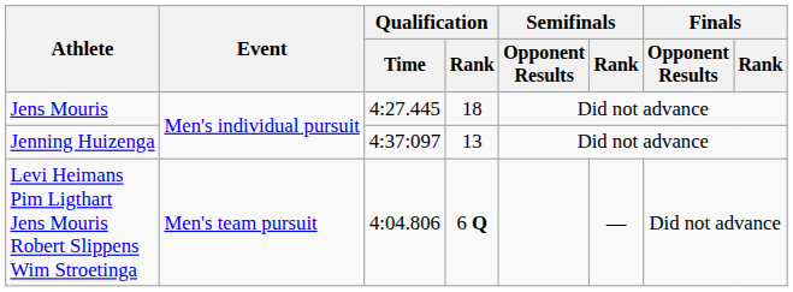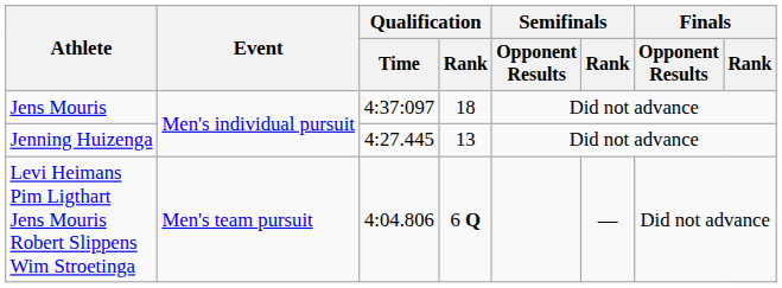 <table class=wikitable style="font-size:90%">
 <tr>
 <th rowspan="2">Athlete</th>
 <th rowspan="2">Event</th>
 <th colspan="2">Qualification</th>
 <th colspan="2">Semifinals</th>
 <th colspan="2">Finals</th>
 </tr>
 <tr style="font-size:95%">
 <th>Time</th>
 <th>Rank</th>
 <th>Opponent<br>Results</th>
 <th>Rank</th>
 <th>Opponent<br>Results</th>
 <th>Rank</th>
 </tr>
 <tr align=center>
 <td align=left><a href='#'>Jens Mouris</a></td>
 <td align=left rowspan=2><a href='#'>Men's individual pursuit</a></td>
-<td>4:27.445</td>
+<td>4:37:097</td>
 <td>18</td>
 <td colspan=4>Did not advance</td>
 </tr>
 <tr align=center>
 <td align=left><a href='#'>Jenning Huizenga</a></td>
-<td>4:37:097</td>
+<td>4:27.445</td>
 <td>13</td>
 <td colspan=4>Did not advance</td>
 </tr>
 <tr align=center>
 <td align=left><a href='#'>Levi Heimans</a><br><a href='#'>Pim Ligthart</a><br><a href='#'>Jens Mouris</a><br><a href='#'>Robert Slippens</a><br><a href='#'>Wim Stroetinga</a></td>
 <td align=left><a href='#'>Men's team pursuit</a></td>
 <td>4:04.806</td>
 <td>6 <strong>Q</strong></td>
 <td><br></td>
 <td>—</td>
 <td colspan=2>Did not advance</td>
 </tr>
 </table>
